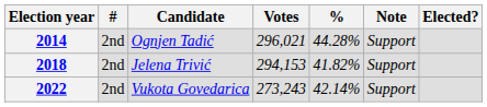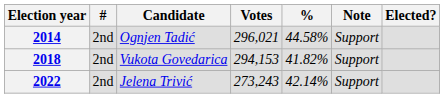 <table class="wikitable">
 <tr>
 <th>Election year</th>
 <th>#</th>
 <th>Candidate</th>
 <th>Votes</th>
 <th>%</th>
 <th>Note</th>
 <th>Elected?</th>
 </tr>
 <tr style="background:#DFDFDF;">
 <th><a href='#'>2014</a></th>
 <td> 2nd</td>
 <td><em><a href='#'>Ognjen Tadić</a></em></td>
 <td><em>296,021</em></td>
-<td><em>44.28%</em></td>
+<td><em>44.58%</em></td>
 <td><em>Support</em></td>
 <td></td>
 </tr>
 <tr style="background:#DFDFDF;">
 <th><a href='#'>2018</a></th>
 <td> 2nd</td>
-<td><em><a href='#'>Jelena Trivić</a></em></td>
+<td><em><a href='#'>Vukota Govedarica</a></em></td>
 <td><em>294,153</em></td>
 <td><em>41.82%</em></td>
 <td><em>Support</em></td>
 <td></td>
 </tr>
 <tr style="background:#DFDFDF;">
 <th><a href='#'>2022</a></th>
 <td> 2nd</td>
-<td><em><a href='#'>Vukota Govedarica</a></em></td>
+<td><em><a href='#'>Jelena Trivić</a></em></td>
 <td><em>273,243</em></td>
 <td><em>42.14%</em></td>
 <td><em>Support</em></td>
 <td></td>
 </tr>
 </table>
